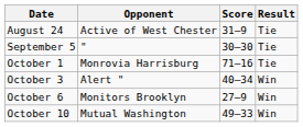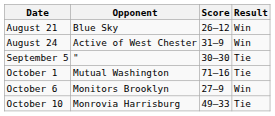 <table class=wikitable>
 <tr>
 <th>Date</th>
 <th>Opponent</th>
 <th>Score</th>
 <th>Result</th>
 </tr>
 <tr>
+<td>August 21</td>
+<td>Blue Sky</td>
+<td>26–12</td>
+<td>Win</td>
+</tr>
+<tr>
 <td>August 24</td>
 <td>Active of West Chester</td>
 <td>31–9</td>
-<td>Tie</td>
+<td>Win</td>
 </tr>
 <tr>
 <td>September 5</td>
 <td>"</td>
 <td>30–30</td>
 <td>Tie</td>
 </tr>
 <tr>
 <td>October 1</td>
-<td>Monrovia Harrisburg</td>
+<td>Mutual Washington</td>
 <td>71–16</td>
 <td>Tie</td>
-</tr>
-<tr>
-<td>October 3</td>
-<td>Alert "</td>
-<td>40–34</td>
-<td>Win</td>
 </tr>
 <tr>
 <td>October 6</td>
 <td>Monitors Brooklyn</td>
 <td>27–9</td>
 <td>Win</td>
 </tr>
 <tr>
 <td>October 10</td>
-<td>Mutual Washington</td>
+<td>Monrovia Harrisburg</td>
 <td>49–33</td>
-<td>Win</td>
+<td>Tie</td>
 </tr>
 </table>
